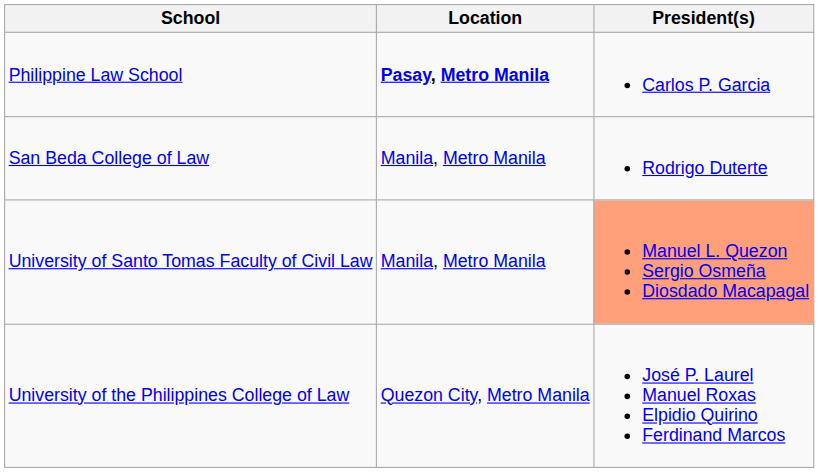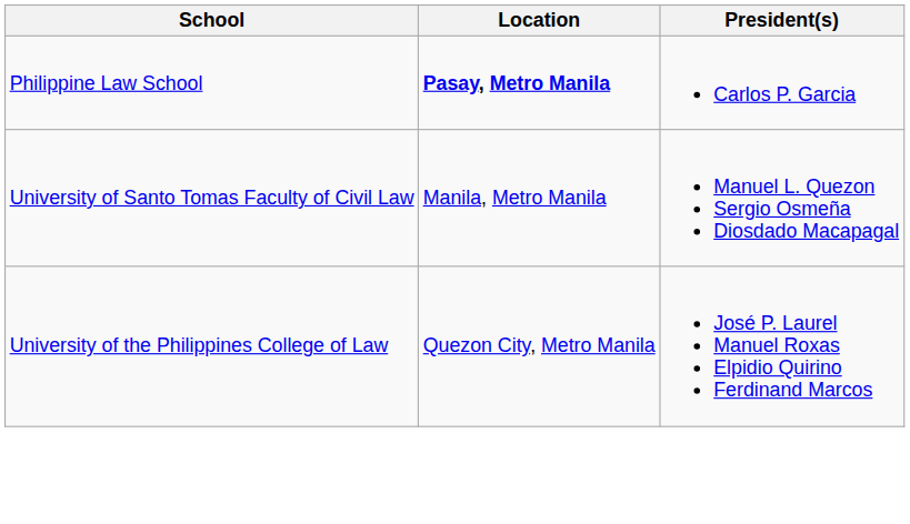 <table class="wikitable">
 <tr>
 <th>School</th>
 <th>Location</th>
 <th>President(s)</th>
 </tr>
 <tr>
 <td nowrap><a href='#'>Philippine Law School</a></td>
 <td><strong><a href='#'>Pasay</a>, <a href='#'>Metro Manila</a></strong></td>
 <td><br><ul><li><a href='#'>Carlos P. Garcia</a></li></ul></td>
 </tr>
 <tr>
-<td nowrap><a href='#'>San Beda College of Law</a></td>
-<td><a href='#'>Manila</a>, <a href='#'>Metro Manila</a></td>
-<td><br><ul><li><a href='#'>Rodrigo Duterte</a></li></ul></td>
-</tr>
-<tr>
 <td nowrap><a href='#'>University of Santo Tomas Faculty of Civil Law</a></td>
 <td><a href='#'>Manila</a>, <a href='#'>Metro Manila</a></td>
-<td style="background: lightsalmon;"><br><ul><li><a href='#'>Manuel L. Quezon</a></li><li><a href='#'>Sergio Osmeña</a></li><li><a href='#'>Diosdado Macapagal</a></li></ul></td>
+<td><br><ul><li><a href='#'>Manuel L. Quezon</a></li><li><a href='#'>Sergio Osmeña</a></li><li><a href='#'>Diosdado Macapagal</a></li></ul></td>
 </tr>
 <tr>
 <td nowrap><a href='#'>University of the Philippines College of Law</a></td>
 <td><a href='#'>Quezon City</a>, <a href='#'>Metro Manila</a></td>
 <td><br><ul><li><a href='#'>José P. Laurel</a></li><li><a href='#'>Manuel Roxas</a></li><li><a href='#'>Elpidio Quirino</a></li><li><a href='#'>Ferdinand Marcos</a></li></ul></td>
 </tr>
 </table>
